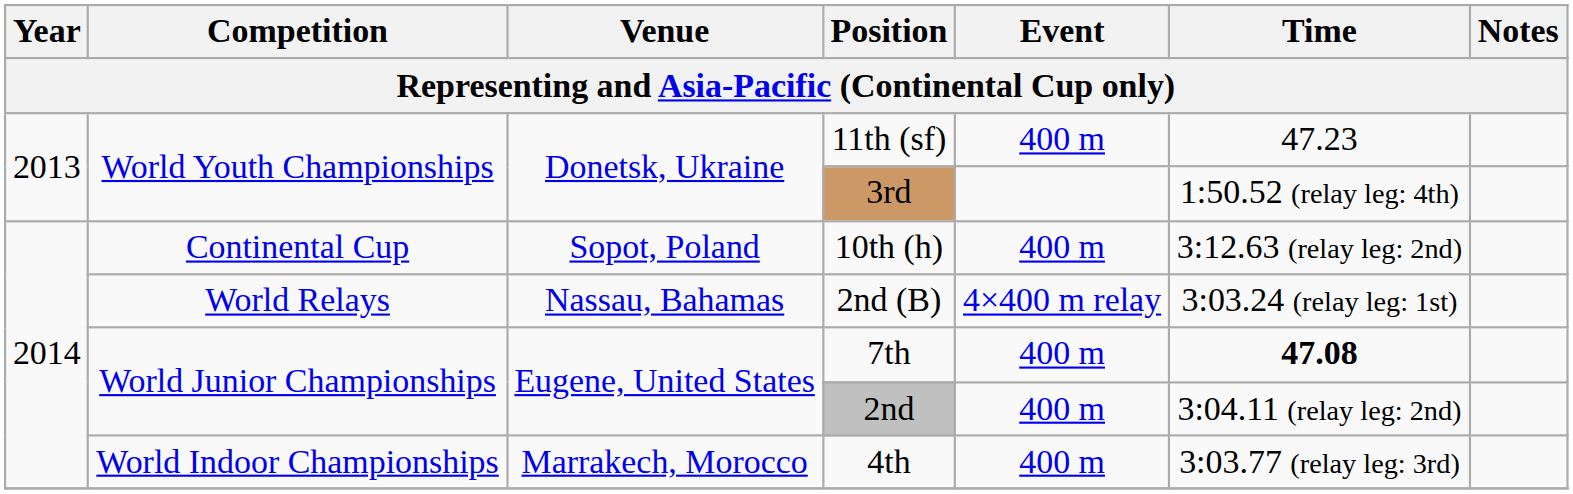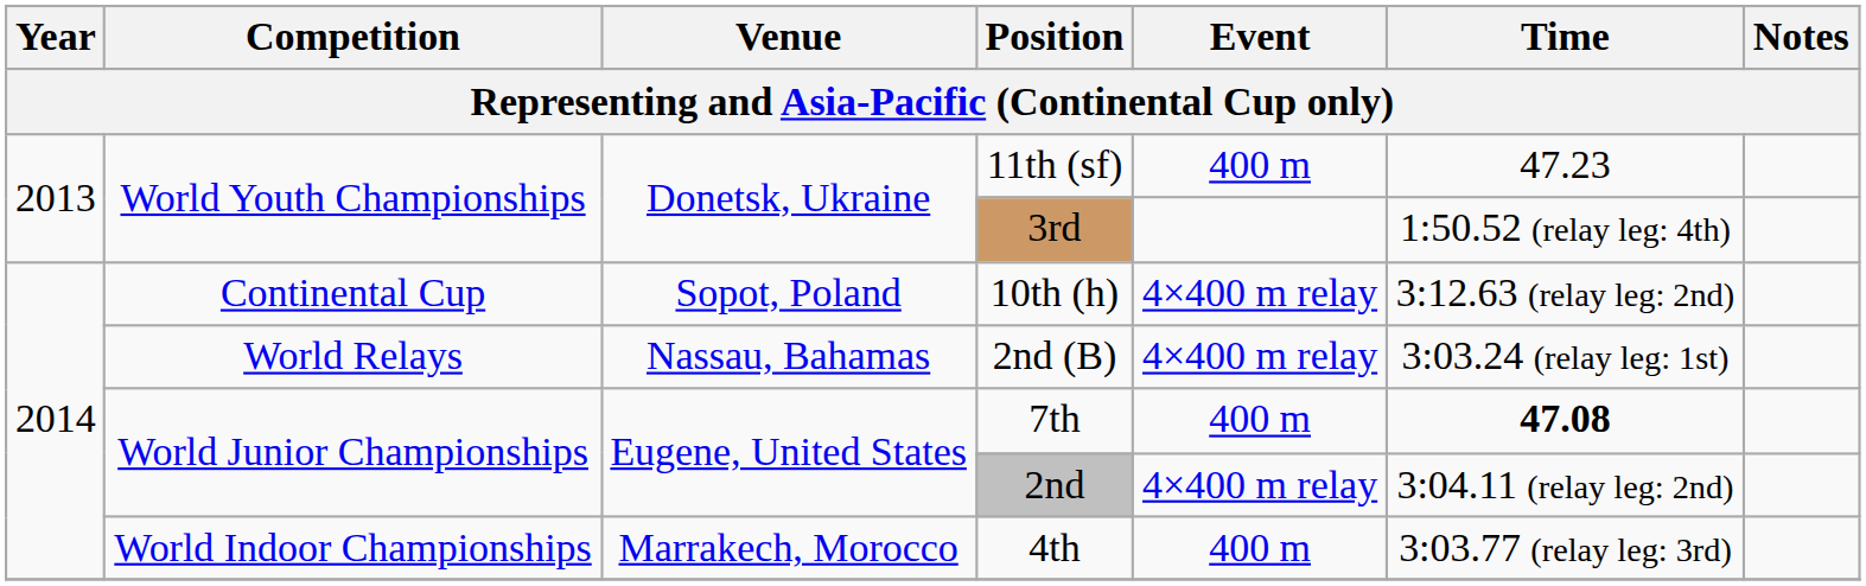 <table class="wikitable sortable" style=text-align:center>
 <tr>
 <th>Year</th>
 <th>Competition</th>
 <th>Venue</th>
 <th>Position</th>
 <th>Event</th>
 <th>Time</th>
 <th>Notes</th>
 </tr>
 <tr>
 <th colspan="7">Representing  and  <a href='#'>Asia-Pacific</a> (Continental Cup only)</th>
 </tr>
 <tr>
 <td rowspan=2>2013</td>
 <td rowspan=2><a href='#'>World Youth Championships</a></td>
 <td rowspan=2><a href='#'>Donetsk, Ukraine</a></td>
 <td>11th (sf)</td>
 <td><a href='#'>400 m</a></td>
 <td>47.23</td>
 <td></td>
 </tr>
 <tr>
 <td bgcolor="cc9966">3rd</td>
 <td></td>
 <td>1:50.52 <small>(relay leg: 4th)</small></td>
 <td></td>
 </tr>
 <tr>
 <td rowspan=5>2014</td>
 <td><a href='#'>Continental Cup</a></td>
 <td><a href='#'>Sopot, Poland</a></td>
 <td>10th (h)</td>
-<td><a href='#'>400 m</a></td>
+<td><a href='#'>4×400 m relay</a></td>
 <td>3:12.63 <small>(relay leg: 2nd)</small></td>
 <td></td>
 </tr>
 <tr>
 <td><a href='#'>World Relays</a></td>
 <td><a href='#'>Nassau, Bahamas</a></td>
 <td>2nd (B)</td>
 <td><a href='#'>4×400 m relay</a></td>
 <td>3:03.24 <small>(relay leg: 1st)</small></td>
 <td></td>
 </tr>
 <tr>
 <td rowspan=2><a href='#'>World Junior Championships</a></td>
 <td rowspan=2><a href='#'>Eugene, United States</a></td>
 <td>7th</td>
 <td><a href='#'>400 m</a></td>
 <td><strong>47.08</strong></td>
 <td></td>
 </tr>
 <tr>
 <td bgcolor="silver">2nd</td>
-<td><a href='#'>400 m</a></td>
+<td><a href='#'>4×400 m relay</a></td>
 <td>3:04.11 <small>(relay leg: 2nd)</small></td>
 <td></td>
 </tr>
 <tr>
 <td><a href='#'>World Indoor Championships</a></td>
 <td><a href='#'>Marrakech, Morocco</a></td>
 <td>4th</td>
 <td><a href='#'>400 m</a></td>
 <td>3:03.77 <small>(relay leg: 3rd)</small></td>
 <td></td>
 </tr>
 <tr>
 </tr>
 </table>
